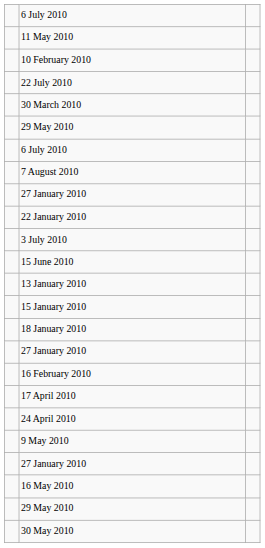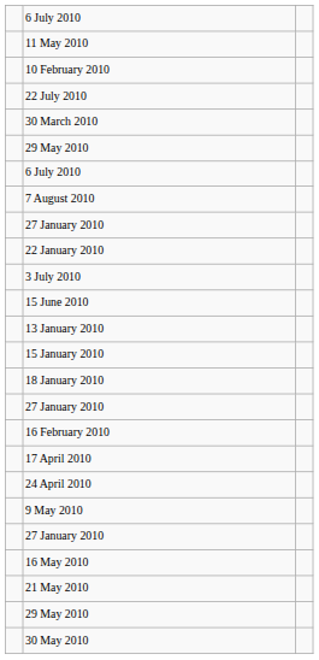 <table class="wikitable" style="font-size: 80%; float: left; width: 26em; margin-right: 1em; height: 700px">
 <tr>
 <td></td>
 <td>6 July 2010</td>
 <td></td>
 </tr>
 <tr>
 <td></td>
 <td>11 May 2010</td>
 <td></td>
 </tr>
 <tr>
 <td></td>
 <td>10 February 2010</td>
 <td></td>
 </tr>
 <tr>
 <td></td>
 <td>22 July 2010</td>
 <td></td>
 </tr>
 <tr>
 <td></td>
 <td>30 March 2010</td>
 <td></td>
 </tr>
 <tr>
 <td></td>
 <td>29 May 2010</td>
 <td></td>
 </tr>
 <tr>
 <td></td>
 <td>6 July 2010</td>
 <td></td>
 </tr>
 <tr>
 <td></td>
 <td>7 August 2010</td>
 <td></td>
 </tr>
 <tr>
 <td></td>
 <td>27 January 2010</td>
 <td></td>
 </tr>
 <tr>
 <td></td>
 <td>22 January 2010</td>
 <td></td>
 </tr>
 <tr>
 <td></td>
 <td>3 July 2010</td>
 <td></td>
 </tr>
 <tr>
 <td></td>
 <td>15 June 2010</td>
 <td></td>
 </tr>
 <tr>
 <td></td>
 <td>13 January 2010</td>
 <td></td>
 </tr>
 <tr>
 <td></td>
 <td>15 January 2010</td>
 <td></td>
 </tr>
 <tr>
 <td></td>
 <td>18 January 2010</td>
 <td></td>
 </tr>
 <tr>
 <td></td>
 <td>27 January 2010</td>
 <td></td>
 </tr>
 <tr>
 <td></td>
 <td>16 February 2010</td>
 <td></td>
 </tr>
 <tr>
 <td></td>
 <td>17 April 2010</td>
 <td></td>
 </tr>
 <tr>
 <td></td>
 <td>24 April 2010</td>
 <td></td>
 </tr>
 <tr>
 <td></td>
 <td>9 May 2010</td>
 <td></td>
 </tr>
 <tr>
 <td></td>
 <td>27 January 2010</td>
 <td></td>
 </tr>
 <tr>
 <td></td>
 <td>16 May 2010</td>
 <td></td>
 </tr>
 <tr>
 <td></td>
+<td>21 May 2010</td>
+<td></td>
+</tr>
+<tr>
+<td></td>
 <td>29 May 2010</td>
 <td></td>
 </tr>
 <tr>
 <td></td>
 <td>30 May 2010</td>
 <td></td>
 </tr>
 </table>
